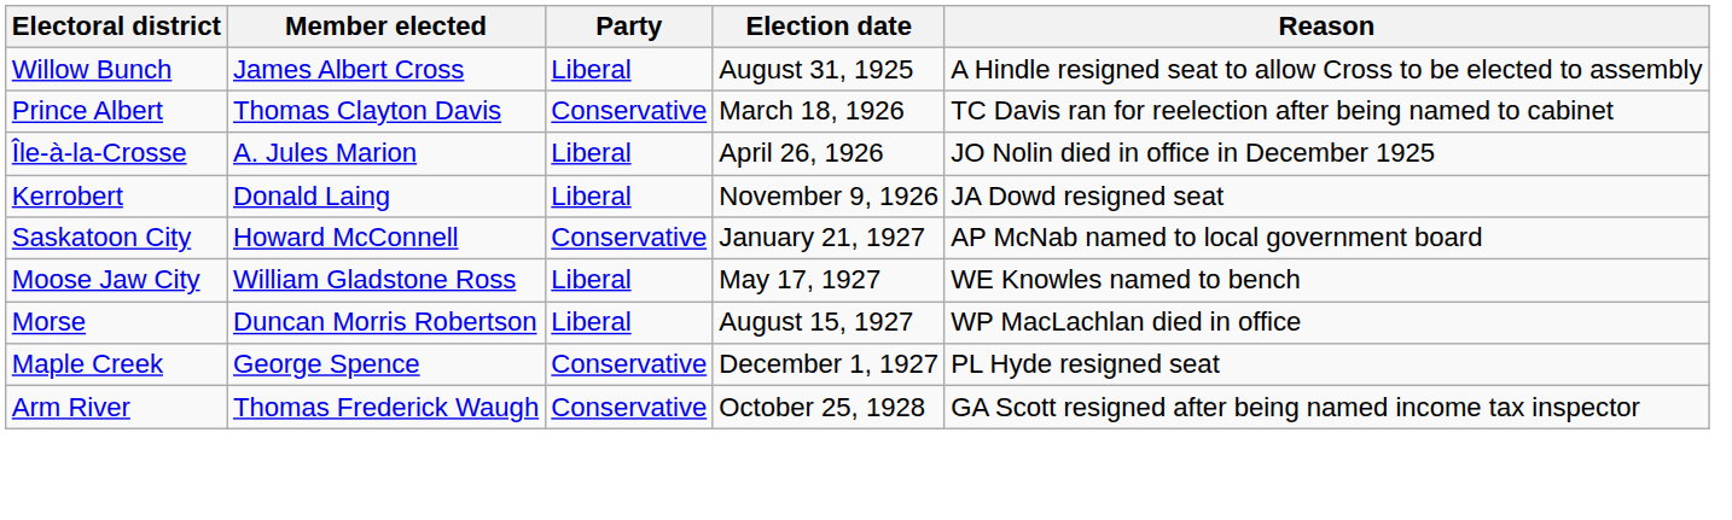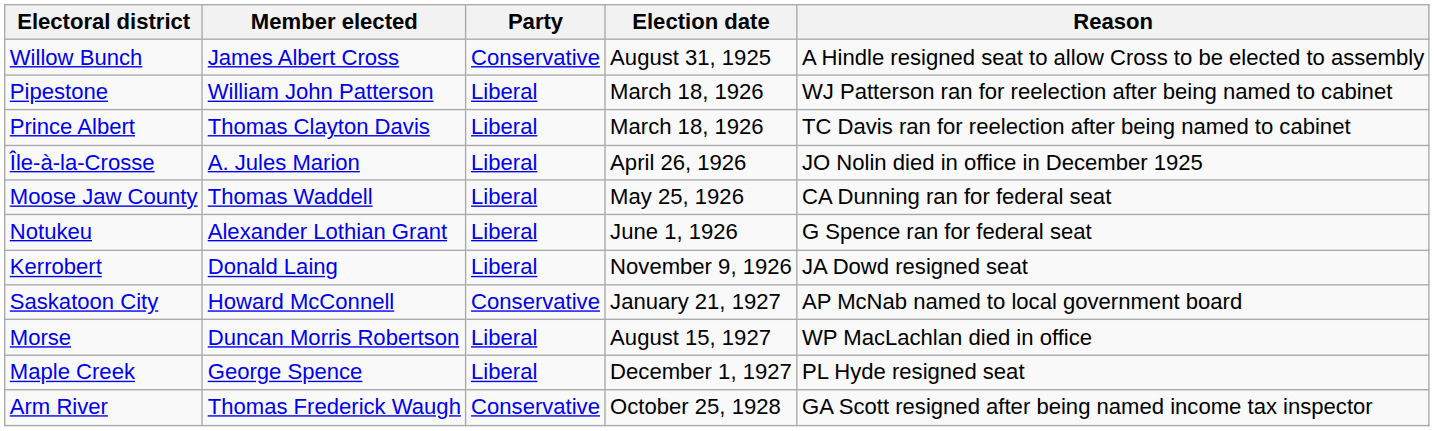 <table class="wikitable sortable">
 <tr>
 <th>Electoral district</th>
 <th>Member elected</th>
 <th>Party</th>
 <th>Election date</th>
 <th>Reason</th>
 </tr>
 <tr>
 <td><a href='#'>Willow Bunch</a></td>
 <td><a href='#'>James Albert Cross</a></td>
-<td><a href='#'>Liberal</a></td>
+<td><a href='#'>Conservative</a></td>
 <td>August 31, 1925</td>
 <td>A Hindle resigned seat to allow Cross to be elected to assembly</td>
 </tr>
 <tr>
+<td><a href='#'>Pipestone</a></td>
+<td><a href='#'>William John Patterson</a></td>
+<td><a href='#'>Liberal</a></td>
+<td>March 18, 1926</td>
+<td>WJ Patterson ran for reelection after being named to cabinet</td>
+</tr>
+<tr>
 <td><a href='#'>Prince Albert</a></td>
 <td><a href='#'>Thomas Clayton Davis</a></td>
-<td><a href='#'>Conservative</a></td>
+<td><a href='#'>Liberal</a></td>
 <td>March 18, 1926</td>
 <td>TC Davis ran for reelection after being named to cabinet</td>
 </tr>
 <tr>
 <td><a href='#'>Île-à-la-Crosse</a></td>
 <td><a href='#'>A. Jules Marion</a></td>
 <td><a href='#'>Liberal</a></td>
 <td>April 26, 1926</td>
 <td>JO Nolin died in office in December 1925</td>
+</tr>
+<tr>
+<td><a href='#'>Moose Jaw County</a></td>
+<td><a href='#'>Thomas Waddell</a></td>
+<td><a href='#'>Liberal</a></td>
+<td>May 25, 1926</td>
+<td>CA Dunning ran for federal seat</td>
+</tr>
+<tr>
+<td><a href='#'>Notukeu</a></td>
+<td><a href='#'>Alexander Lothian Grant</a></td>
+<td><a href='#'>Liberal</a></td>
+<td>June 1, 1926</td>
+<td>G Spence ran for federal seat</td>
 </tr>
 <tr>
 <td><a href='#'>Kerrobert</a></td>
 <td><a href='#'>Donald Laing</a></td>
 <td><a href='#'>Liberal</a></td>
 <td>November 9, 1926</td>
 <td>JA Dowd resigned seat</td>
 </tr>
 <tr>
 <td><a href='#'>Saskatoon City</a></td>
 <td><a href='#'>Howard McConnell</a></td>
 <td><a href='#'>Conservative</a></td>
 <td>January 21, 1927</td>
 <td>AP McNab named to local government board</td>
 </tr>
 <tr>
-<td><a href='#'>Moose Jaw City</a></td>
-<td><a href='#'>William Gladstone Ross</a></td>
-<td><a href='#'>Liberal</a></td>
-<td>May 17, 1927</td>
-<td>WE Knowles named to bench</td>
-</tr>
-<tr>
 <td><a href='#'>Morse</a></td>
 <td><a href='#'>Duncan Morris Robertson</a></td>
 <td><a href='#'>Liberal</a></td>
 <td>August 15, 1927</td>
 <td>WP MacLachlan died in office</td>
 </tr>
 <tr>
 <td><a href='#'>Maple Creek</a></td>
 <td><a href='#'>George Spence</a></td>
-<td><a href='#'>Conservative</a></td>
+<td><a href='#'>Liberal</a></td>
 <td>December 1, 1927</td>
 <td>PL Hyde resigned seat</td>
 </tr>
 <tr>
 <td><a href='#'>Arm River</a></td>
 <td><a href='#'>Thomas Frederick Waugh</a></td>
 <td><a href='#'>Conservative</a></td>
 <td>October 25, 1928</td>
 <td>GA Scott resigned after being named income tax inspector</td>
 </tr>
 </table>
